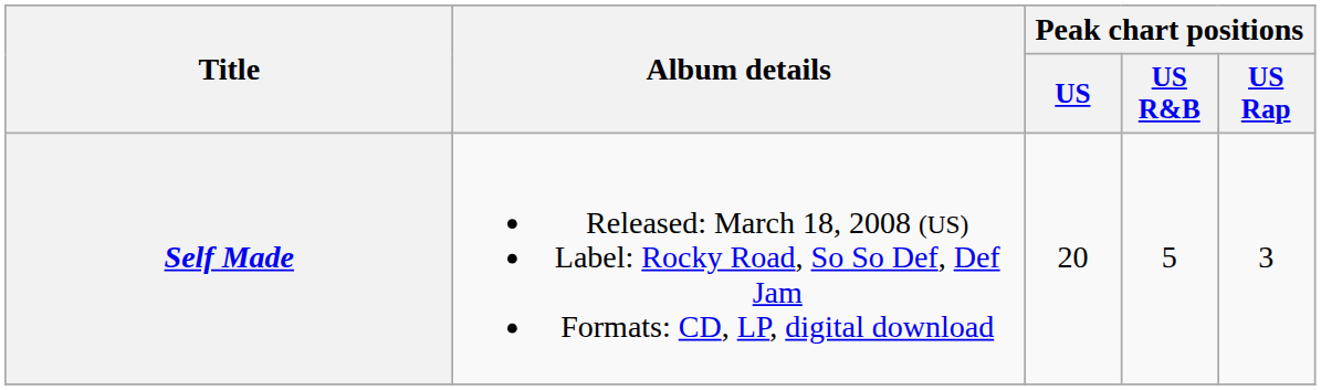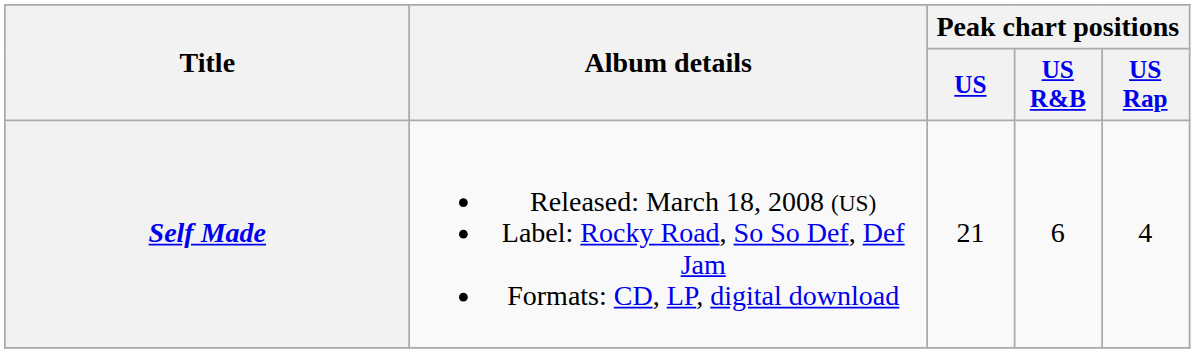 <table class="wikitable plainrowheaders" style="text-align:center;">
 <tr>
 <th scope="col" rowspan="2" style="width:14em;">Title</th>
 <th scope="col" rowspan="2" style="width:18em;">Album details</th>
 <th scope="col" colspan="10">Peak chart positions</th>
 </tr>
 <tr>
 <th scope="col" style="width:3em;font-size:90%;"><a href='#'>US</a><br></th>
 <th scope="col" style="width:3em;font-size:90%;"><a href='#'>US<br>R&B</a><br></th>
 <th scope="col" style="width:3em;font-size:90%;"><a href='#'>US<br>Rap</a><br></th>
 </tr>
 <tr>
 <th scope="row"><em><a href='#'>Self Made</a></em></th>
 <td><br><ul><li>Released: March 18, 2008 <small>(US)</small></li><li>Label: <a href='#'>Rocky Road</a>, <a href='#'>So So Def</a>, <a href='#'>Def Jam</a></li><li>Formats: <a href='#'>CD</a>, <a href='#'>LP</a>, <a href='#'>digital download</a></li></ul></td>
-<td>20</td>
-<td>5</td>
-<td>3</td>
+<td>21</td>
+<td>6</td>
+<td>4</td>
 </tr>
 </table>
